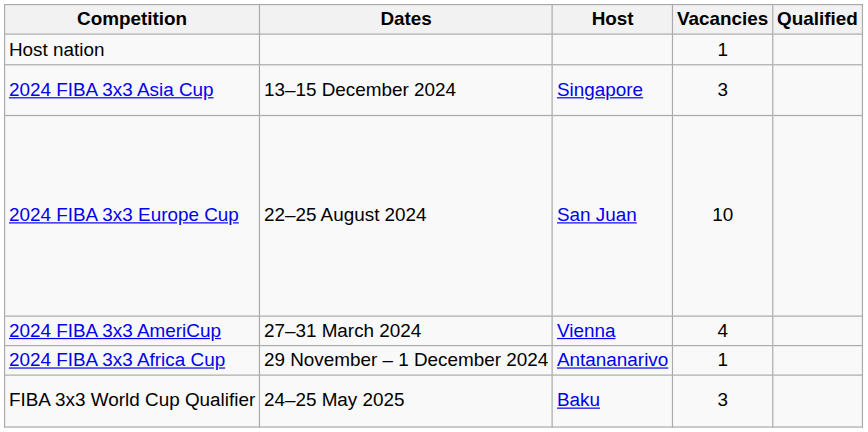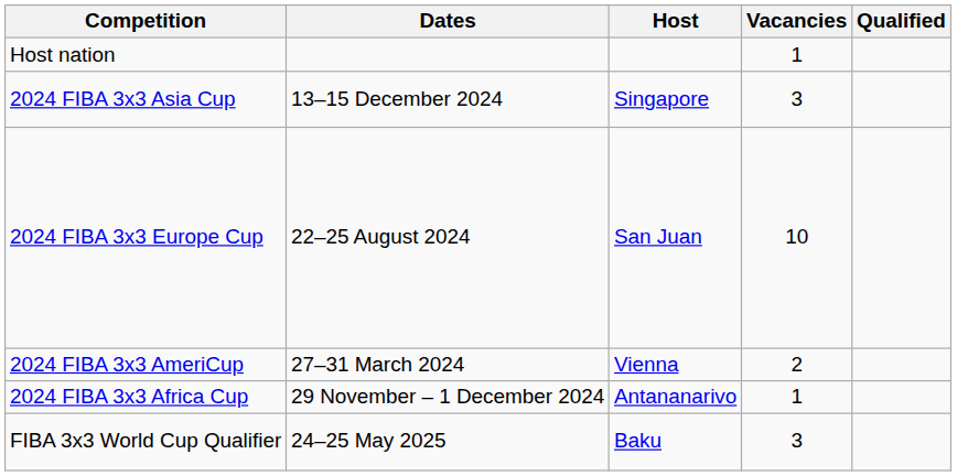 <table class="wikitable">
 <tr>
 <th>Competition</th>
 <th>Dates</th>
 <th>Host</th>
 <th>Vacancies</th>
 <th>Qualified</th>
 </tr>
 <tr>
 <td>Host nation</td>
 <td></td>
 <td></td>
 <td style="text-align: center;">1</td>
 <td></td>
 </tr>
 <tr>
 <td><a href='#'>2024 FIBA 3x3 Asia Cup</a></td>
 <td>13–15 December 2024</td>
 <td> <a href='#'>Singapore</a></td>
 <td style="text-align: center;">3</td>
 <td><br><br></td>
 </tr>
 <tr>
 <td><a href='#'>2024 FIBA 3x3 Europe Cup</a></td>
 <td>22–25 August 2024</td>
 <td> <a href='#'>San Juan</a></td>
 <td style="text-align: center;">10</td>
 <td><br><br><br><br><br><br><br><br><br></td>
 </tr>
 <tr>
 <td><a href='#'>2024 FIBA 3x3 AmeriCup</a></td>
 <td>27–31 March 2024</td>
 <td> <a href='#'>Vienna</a></td>
-<td style="text-align: center;">4</td>
+<td style="text-align: center;">2</td>
 <td><br></td>
 </tr>
 <tr>
 <td><a href='#'>2024 FIBA 3x3 Africa Cup</a></td>
 <td>29 November – 1 December 2024</td>
 <td> <a href='#'>Antananarivo</a></td>
 <td style="text-align: center;">1</td>
 <td></td>
 </tr>
 <tr>
 <td>FIBA 3x3 World Cup Qualifier</td>
 <td>24–25 May 2025</td>
 <td> <a href='#'>Baku</a></td>
 <td style="text-align: center;">3</td>
 <td><br><br></td>
 </tr>
 </table>
